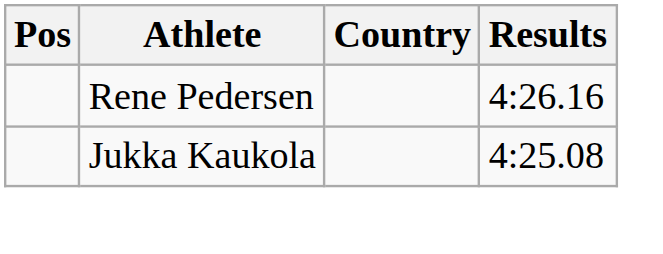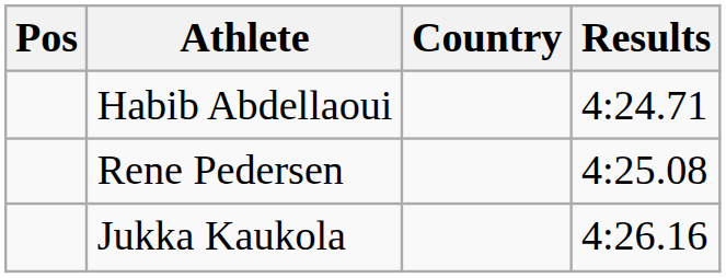 <table class="wikitable">
 <tr>
 <th>Pos</th>
 <th>Athlete</th>
 <th>Country</th>
 <th>Results</th>
 </tr>
 <tr>
 <td align="center"></td>
+<td>Habib Abdellaoui</td>
+<td></td>
+<td>4:24.71</td>
+</tr>
+<tr>
+<td align="center"></td>
 <td>Rene Pedersen</td>
 <td></td>
-<td>4:26.16</td>
+<td>4:25.08</td>
 </tr>
 <tr>
 <td align="center"></td>
 <td>Jukka Kaukola</td>
 <td></td>
-<td>4:25.08</td>
+<td>4:26.16</td>
 </tr>
 </table>
